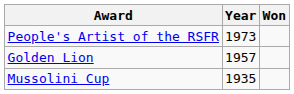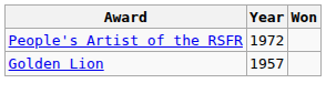 <table class="wikitable">
 <tr>
 <th>Award</th>
 <th>Year</th>
 <th>Won</th>
 </tr>
 <tr>
 <td><a href='#'> People's Artist of the RSFR</a></td>
-<td>1973</td>
+<td>1972</td>
 <td></td>
 </tr>
 <tr>
 <td><a href='#'>Golden Lion</a></td>
 <td>1957</td>
 <td></td>
 </tr>
-<tr>
-<td><a href='#'>Mussolini Cup</a></td>
-<td>1935</td>
-<td></td>
-</tr>
 </table>
